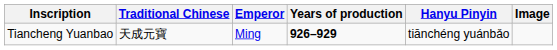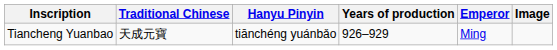 <table class="wikitable">
 <tr>
 <th>Inscription</th>
 <th><a href='#'>Traditional Chinese</a></th>
+<th><a href='#'>Hanyu Pinyin</a></th>
+<th>Years of production</th>
 <th><a href='#'>Emperor</a></th>
-<th>Years of production</th>
-<th><a href='#'>Hanyu Pinyin</a></th>
 <th>Image</th>
 </tr>
 <tr>
 <td>Tiancheng Yuanbao</td>
 <td>天成元寶</td>
+<td>tiānchéng yuánbǎo</td>
+<td>926–929</td>
 <td><a href='#'>Ming</a></td>
-<td><strong>926–929</strong></td>
-<td>tiānchéng yuánbǎo</td>
 <td></td>
 </tr>
 </table>
